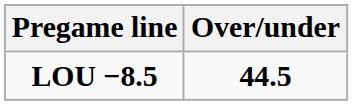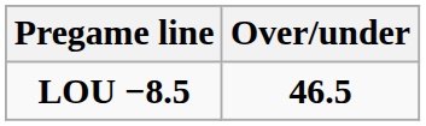 <table class="wikitable">
 <tr align="center">
 <th style=>Pregame line</th>
 <th style=>Over/under</th>
 </tr>
 <tr align="center">
 <td><strong>LOU −8.5</strong></td>
-<td><strong>44.5</strong></td>
+<td><strong>46.5</strong></td>
 </tr>
 </table>
